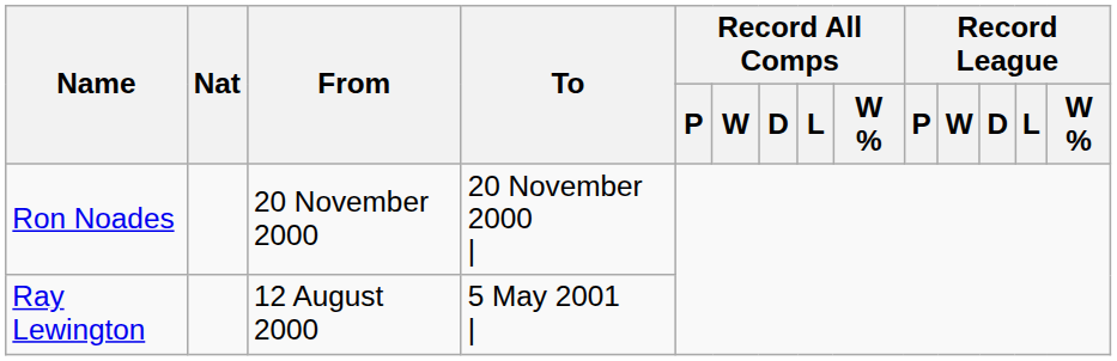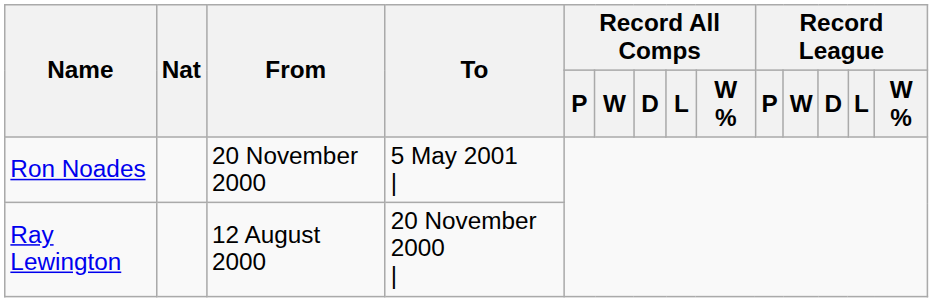 <table class="wikitable" style="text-align: center">
 <tr>
 <th rowspan="2">Name</th>
 <th rowspan="2">Nat</th>
 <th rowspan="2">From</th>
 <th rowspan="2">To</th>
 <th colspan="5">Record All Comps</th>
 <th colspan="5">Record League</th>
 </tr>
 <tr>
 <th>P</th>
 <th>W</th>
 <th>D</th>
 <th>L</th>
 <th>W %</th>
 <th>P</th>
 <th>W</th>
 <th>D</th>
 <th>L</th>
 <th>W %</th>
 </tr>
 <tr>
 <td align=left><a href='#'>Ron Noades</a></td>
 <td></td>
 <td align=left>20 November 2000</td>
-<td align=left>20 November 2000<br>|</td>
+<td align=left>5 May 2001<br>|</td>
 </tr>
 <tr>
 <td align=left><a href='#'>Ray Lewington</a></td>
 <td></td>
 <td align=left>12 August 2000</td>
-<td align=left>5 May 2001<br>|</td>
+<td align=left>20 November 2000<br>|</td>
 </tr>
 </table>
